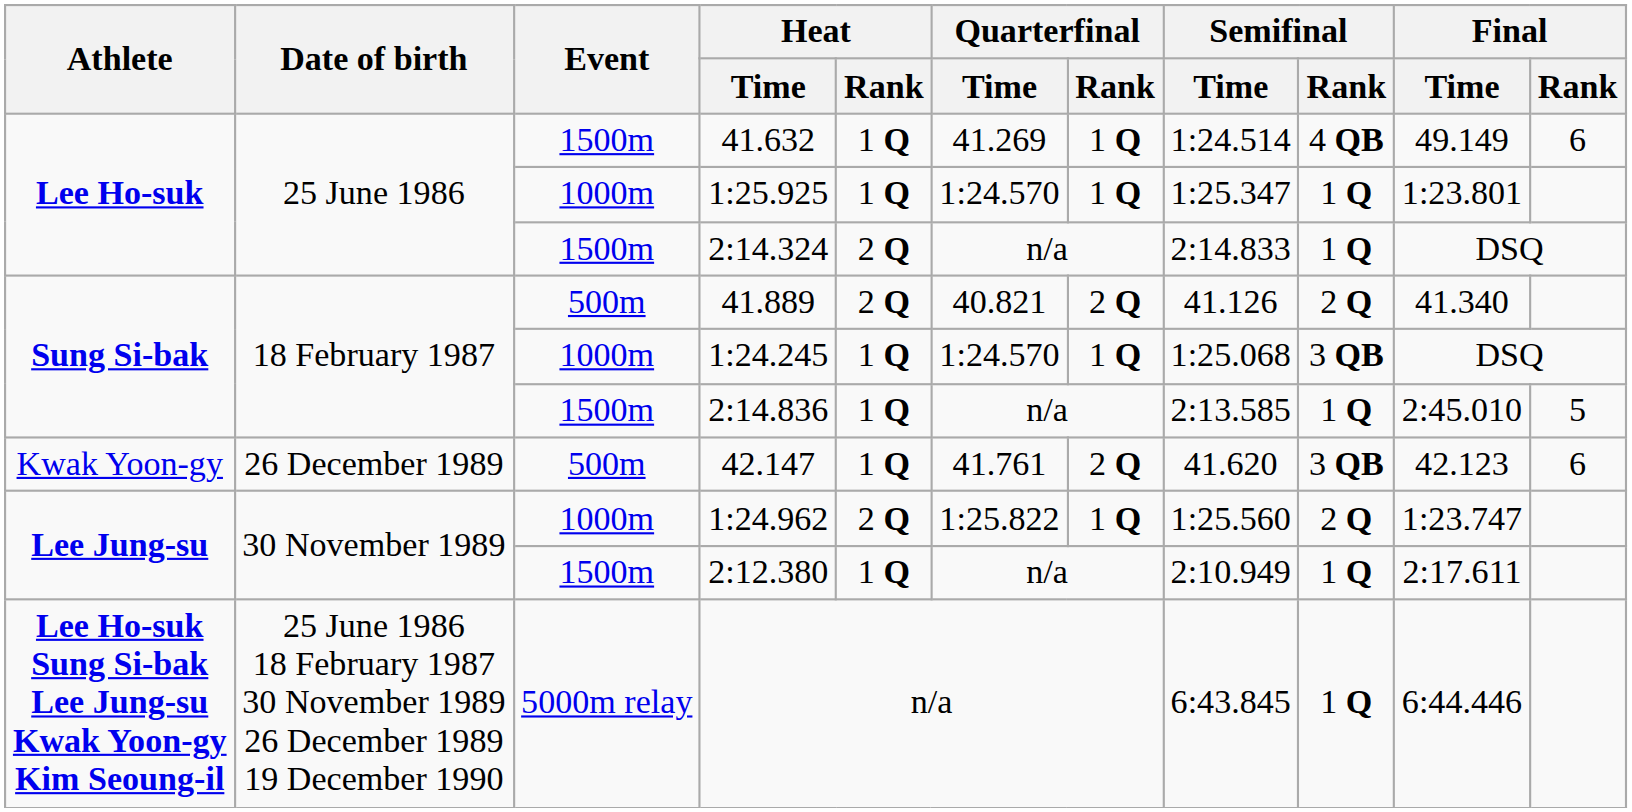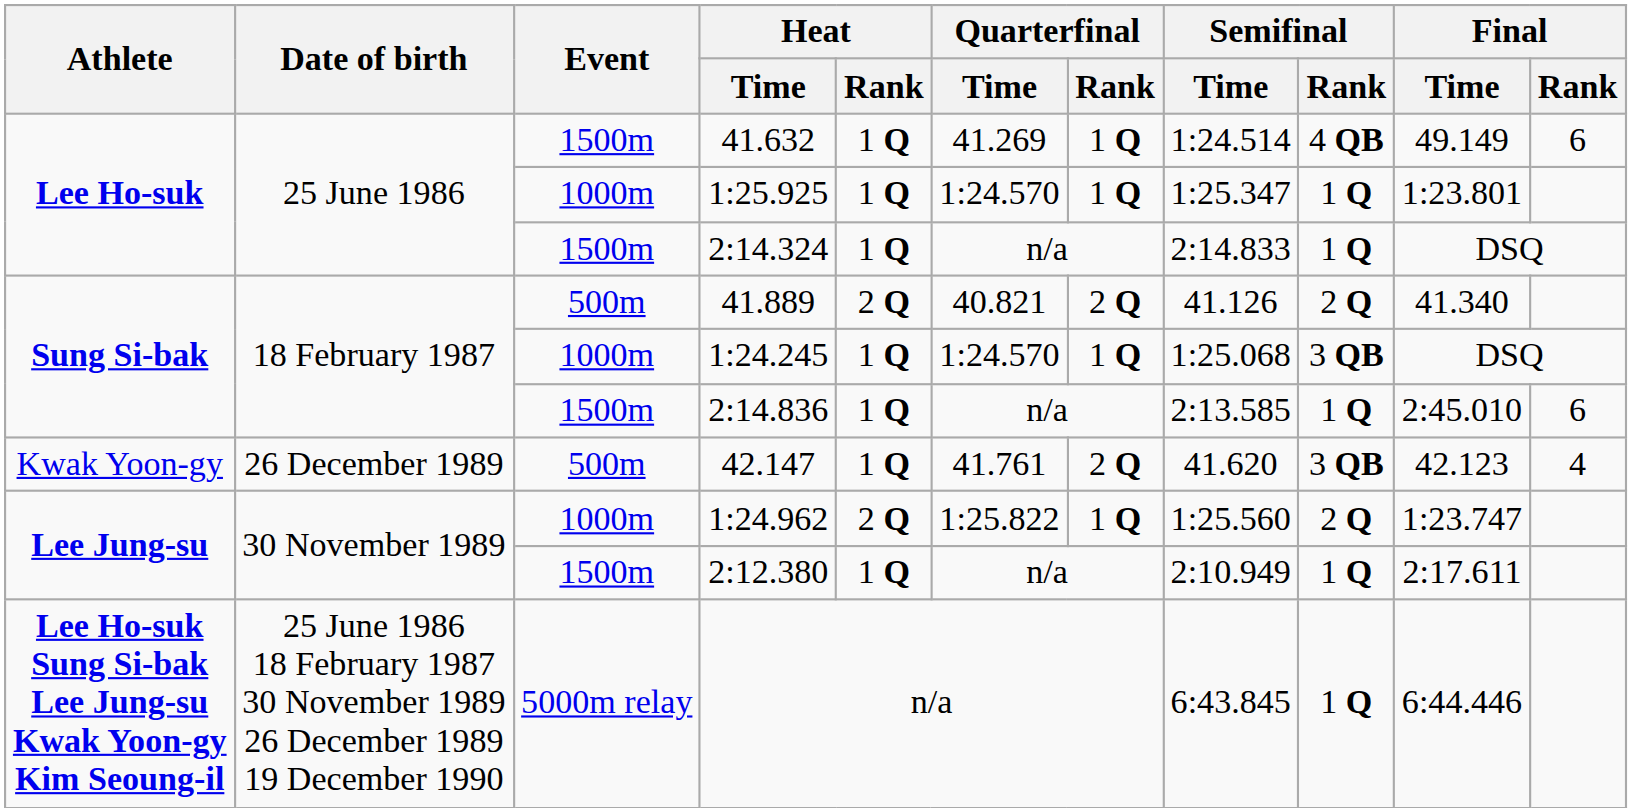 <table class="wikitable" style="text-align:center">
 <tr>
 <th rowspan="2">Athlete</th>
 <th rowspan="2">Date of birth</th>
 <th rowspan="2">Event</th>
 <th colspan="2">Heat</th>
 <th colspan="2">Quarterfinal</th>
 <th colspan="2">Semifinal</th>
 <th colspan="2">Final</th>
 </tr>
 <tr>
 <th>Time</th>
 <th>Rank</th>
 <th>Time</th>
 <th>Rank</th>
 <th>Time</th>
 <th>Rank</th>
 <th>Time</th>
 <th>Rank</th>
 </tr>
 <tr>
 <td rowspan=3><strong><a href='#'>Lee Ho-suk</a></strong></td>
 <td rowspan=3>25 June 1986</td>
 <td><a href='#'>1500m</a></td>
 <td>41.632</td>
 <td>1 <strong>Q</strong></td>
 <td>41.269</td>
 <td>1 <strong>Q</strong></td>
 <td>1:24.514</td>
 <td>4 <strong>QB</strong></td>
 <td>49.149</td>
 <td>6</td>
 </tr>
 <tr>
 <td><a href='#'>1000m</a></td>
 <td>1:25.925</td>
 <td>1 <strong>Q</strong></td>
 <td>1:24.570</td>
 <td>1 <strong>Q</strong></td>
 <td>1:25.347</td>
 <td>1 <strong>Q</strong></td>
 <td>1:23.801</td>
 <td></td>
 </tr>
 <tr>
 <td><a href='#'>1500m</a></td>
 <td>2:14.324</td>
-<td>2 <strong>Q</strong></td>
+<td>1 <strong>Q</strong></td>
 <td colspan=2>n/a</td>
 <td>2:14.833</td>
 <td>1 <strong>Q</strong></td>
 <td colspan=2>DSQ</td>
 </tr>
 <tr>
 <td rowspan=3><strong><a href='#'>Sung Si-bak</a></strong></td>
 <td rowspan=3>18 February 1987</td>
 <td><a href='#'>500m</a></td>
 <td>41.889</td>
 <td>2 <strong>Q</strong></td>
 <td>40.821</td>
 <td>2 <strong>Q</strong></td>
 <td>41.126</td>
 <td>2 <strong>Q</strong></td>
 <td>41.340</td>
 <td></td>
 </tr>
 <tr>
 <td><a href='#'>1000m</a></td>
 <td>1:24.245 </td>
 <td>1 <strong>Q</strong></td>
 <td>1:24.570</td>
 <td>1 <strong>Q</strong></td>
 <td>1:25.068</td>
 <td>3 <strong>QB</strong></td>
 <td colspan=2>DSQ</td>
 </tr>
 <tr>
 <td><a href='#'>1500m</a></td>
 <td>2:14.836</td>
 <td>1 <strong>Q</strong></td>
 <td colspan=2>n/a</td>
 <td>2:13.585</td>
 <td>1 <strong>Q</strong></td>
 <td>2:45.010</td>
-<td>5</td>
+<td>6</td>
 </tr>
 <tr>
 <td><a href='#'>Kwak Yoon-gy</a></td>
 <td>26 December 1989</td>
 <td><a href='#'>500m</a></td>
 <td>42.147</td>
 <td>1 <strong>Q</strong></td>
 <td>41.761</td>
 <td>2 <strong>Q</strong></td>
 <td>41.620</td>
 <td>3 <strong>QB</strong></td>
 <td>42.123</td>
-<td>6</td>
+<td>4</td>
 </tr>
 <tr>
 <td rowspan=2><strong><a href='#'>Lee Jung-su</a></strong></td>
 <td rowspan=2>30 November 1989</td>
 <td><a href='#'>1000m</a></td>
 <td>1:24.962</td>
 <td>2 <strong>Q</strong></td>
 <td>1:25.822</td>
 <td>1 <strong>Q</strong></td>
 <td>1:25.560</td>
 <td>2 <strong>Q</strong></td>
 <td>1:23.747 </td>
 <td></td>
 </tr>
 <tr>
 <td><a href='#'>1500m</a></td>
 <td>2:12.380 </td>
 <td>1 <strong>Q</strong></td>
 <td colspan=2>n/a</td>
 <td>2:10.949 </td>
 <td>1 <strong>Q</strong></td>
 <td>2:17.611</td>
 <td></td>
 </tr>
 <tr>
 <td><strong><a href='#'>Lee Ho-suk</a><br><a href='#'>Sung Si-bak</a><br><a href='#'>Lee Jung-su</a><br><a href='#'>Kwak Yoon-gy</a><br><a href='#'>Kim Seoung-il</a></strong></td>
 <td>25 June 1986<br>18 February 1987<br>30 November 1989<br>26 December 1989<br>19 December 1990</td>
 <td><a href='#'>5000m relay</a></td>
 <td colspan=4>n/a</td>
 <td>6:43.845</td>
 <td>1 <strong>Q</strong></td>
 <td>6:44.446</td>
 <td></td>
 </tr>
 </table>
